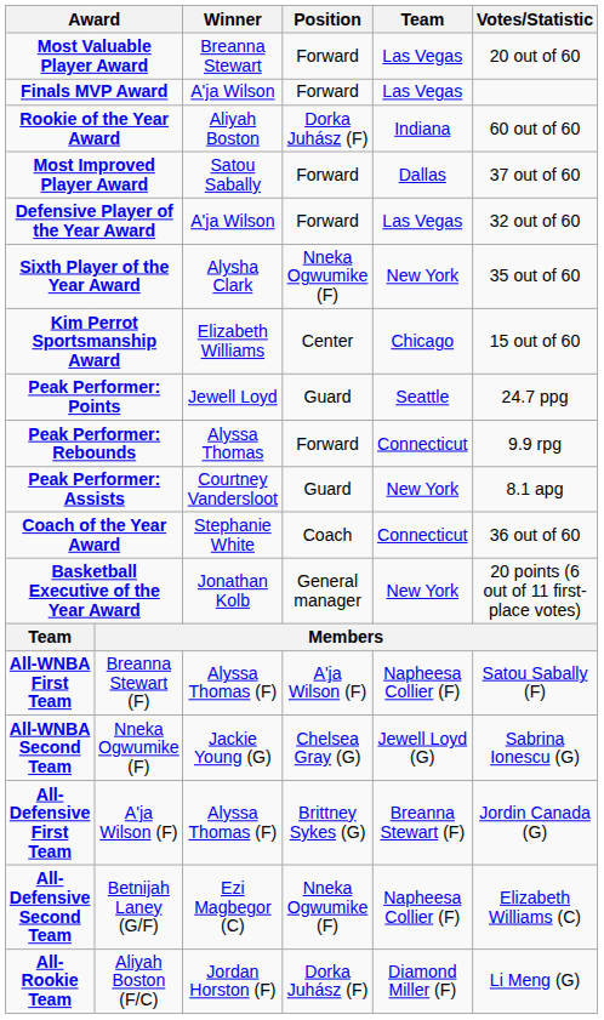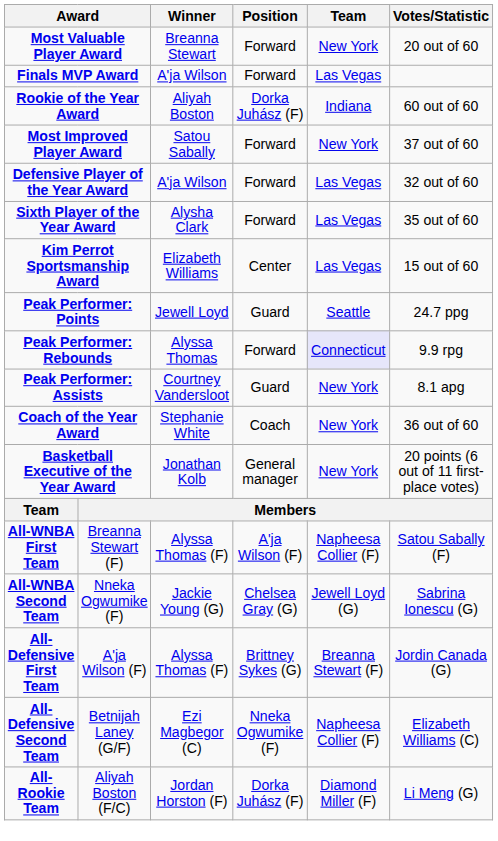 <table class="wikitable" style="width: 80%; text-align:center; font-size:90%">
 <tr>
 <th colspan=2 width=150>Award</th>
 <th width=125>Winner</th>
 <th width=125>Position</th>
 <th width=125>Team</th>
 <th width=125>Votes/Statistic</th>
 </tr>
 <tr>
 <td colspan=2><strong><a href='#'>Most Valuable Player Award</a></strong></td>
 <td><a href='#'>Breanna Stewart</a></td>
 <td>Forward</td>
-<td><a href='#'>Las Vegas</a></td>
+<td><a href='#'>New York</a></td>
 <td>20 out of 60</td>
 </tr>
 <tr>
 <td colspan=2><strong><a href='#'>Finals MVP Award</a></strong></td>
 <td><a href='#'>A'ja Wilson</a></td>
 <td>Forward</td>
 <td><a href='#'>Las Vegas</a></td>
 <td></td>
 </tr>
 <tr>
 <td colspan=2><strong><a href='#'>Rookie of the Year Award</a></strong></td>
 <td><a href='#'>Aliyah Boston</a></td>
 <td><a href='#'>Dorka Juhász</a> (F)</td>
 <td><a href='#'>Indiana</a></td>
 <td>60 out of 60</td>
 </tr>
 <tr>
 <td colspan=2><strong><a href='#'>Most Improved Player Award</a></strong></td>
 <td><a href='#'>Satou Sabally</a></td>
 <td>Forward</td>
-<td><a href='#'>Dallas</a></td>
+<td><a href='#'>New York</a></td>
 <td>37 out of 60</td>
 </tr>
 <tr>
 <td colspan=2><strong><a href='#'>Defensive Player of the Year Award</a></strong></td>
 <td><a href='#'>A'ja Wilson</a></td>
 <td>Forward</td>
 <td><a href='#'>Las Vegas</a></td>
 <td>32 out of 60</td>
 </tr>
 <tr>
 <td colspan=2><strong><a href='#'>Sixth Player of the Year Award</a></strong></td>
 <td><a href='#'>Alysha Clark</a></td>
-<td><a href='#'>Nneka Ogwumike</a> (F)</td>
-<td><a href='#'>New York</a></td>
+<td>Forward</td>
+<td><a href='#'>Las Vegas</a></td>
 <td>35 out of 60</td>
 </tr>
 <tr>
 <td colspan=2><strong><a href='#'>Kim Perrot Sportsmanship Award</a></strong></td>
 <td><a href='#'>Elizabeth Williams</a></td>
 <td>Center</td>
-<td><a href='#'>Chicago</a></td>
+<td><a href='#'>Las Vegas</a></td>
 <td>15 out of 60</td>
 </tr>
 <tr>
 <td colspan=2><strong><a href='#'>Peak Performer: Points</a></strong></td>
 <td><a href='#'>Jewell Loyd</a></td>
 <td>Guard</td>
 <td><a href='#'>Seattle</a></td>
 <td>24.7 ppg</td>
 </tr>
 <tr>
 <td colspan=2><strong><a href='#'>Peak Performer: Rebounds</a></strong></td>
 <td><a href='#'>Alyssa Thomas</a></td>
 <td>Forward</td>
-<td><a href='#'>Connecticut</a></td>
+<td style="background: lavender;"><a href='#'>Connecticut</a></td>
 <td>9.9 rpg</td>
 </tr>
 <tr>
 <td colspan=2><strong><a href='#'>Peak Performer: Assists</a></strong></td>
 <td><a href='#'>Courtney Vandersloot</a></td>
 <td>Guard</td>
 <td><a href='#'>New York</a></td>
 <td>8.1 apg</td>
 </tr>
 <tr>
 <td colspan=2><strong><a href='#'>Coach of the Year Award</a></strong></td>
 <td><a href='#'>Stephanie White</a></td>
 <td>Coach</td>
-<td><a href='#'>Connecticut</a></td>
+<td><a href='#'>New York</a></td>
 <td>36 out of 60</td>
 </tr>
 <tr>
 <td colspan=2><strong><a href='#'>Basketball Executive of the Year Award</a></strong></td>
 <td><a href='#'>Jonathan Kolb</a></td>
 <td>General manager</td>
 <td><a href='#'>New York</a></td>
 <td>20 points (6 out of 11 first-place votes)</td>
 </tr>
 <tr>
 <th>Team</th>
 <th width=125 colspan=5 align=center>Members</th>
 </tr>
 <tr>
 <td><strong><a href='#'>All-WNBA First Team</a></strong></td>
 <td><a href='#'>Breanna Stewart</a> (F)</td>
 <td><a href='#'>Alyssa Thomas</a> (F)</td>
 <td><a href='#'>A'ja Wilson</a> (F)</td>
 <td><a href='#'>Napheesa Collier</a> (F)</td>
 <td><a href='#'>Satou Sabally</a> (F)</td>
 </tr>
 <tr>
 <td><strong><a href='#'>All-WNBA Second Team</a></strong></td>
 <td><a href='#'>Nneka Ogwumike</a> (F)</td>
 <td><a href='#'>Jackie Young</a> (G)</td>
 <td><a href='#'>Chelsea Gray</a> (G)</td>
 <td><a href='#'>Jewell Loyd</a> (G)</td>
 <td><a href='#'>Sabrina Ionescu</a> (G)</td>
 </tr>
 <tr>
 <td><strong><a href='#'>All-Defensive First Team</a></strong></td>
 <td><a href='#'>A'ja Wilson</a> (F)</td>
 <td><a href='#'>Alyssa Thomas</a> (F)</td>
 <td><a href='#'>Brittney Sykes</a> (G)</td>
 <td><a href='#'>Breanna Stewart</a> (F)</td>
 <td><a href='#'>Jordin Canada</a> (G)</td>
 </tr>
 <tr>
 <td><strong><a href='#'>All-Defensive Second Team</a></strong></td>
 <td><a href='#'>Betnijah Laney</a> (G/F)</td>
 <td><a href='#'>Ezi Magbegor</a> (C)</td>
 <td><a href='#'>Nneka Ogwumike</a> (F)</td>
 <td><a href='#'>Napheesa Collier</a> (F)</td>
 <td><a href='#'>Elizabeth Williams</a> (C)</td>
 </tr>
 <tr>
 <td><strong><a href='#'>All-Rookie Team</a></strong></td>
 <td><a href='#'>Aliyah Boston</a> (F/C)</td>
 <td><a href='#'>Jordan Horston</a> (F)</td>
 <td><a href='#'>Dorka Juhász</a> (F)</td>
 <td><a href='#'>Diamond Miller</a> (F)</td>
 <td><a href='#'>Li Meng</a> (G)</td>
 </tr>
 </table>
